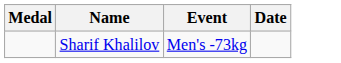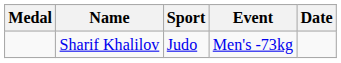 <table class="wikitable sortable" style="font-size: 95%">
 <tr>
 <th>Medal</th>
 <th>Name</th>
+<th>Sport</th>
 <th>Event</th>
 <th>Date</th>
 </tr>
 <tr>
 <td></td>
 <td><a href='#'>Sharif Khalilov</a></td>
+<td><a href='#'>Judo</a></td>
 <td><a href='#'>Men's -73kg</a></td>
 <td></td>
 </tr>
 </table>
